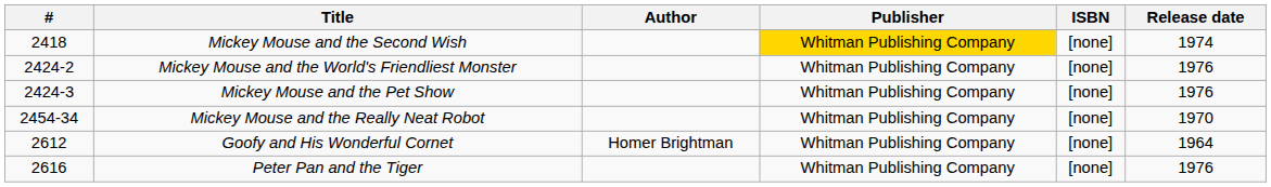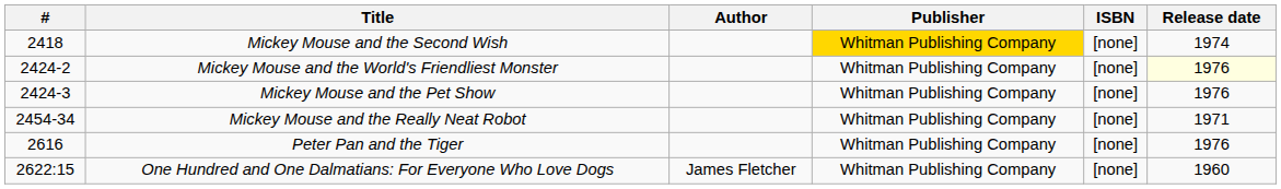 <table class="wikitable sortable" width="100%" border="1" style="font-size: 100%; text-align:center">
 <tr>
 <th>#</th>
 <th>Title</th>
 <th>Author</th>
 <th>Publisher</th>
 <th>ISBN</th>
 <th>Release date</th>
 </tr>
 <tr>
 <td>2418</td>
 <td><em>Mickey Mouse and the Second Wish</em></td>
 <td></td>
 <td style="background: gold;">Whitman Publishing Company</td>
 <td>[none]</td>
 <td>1974</td>
 </tr>
 <tr>
 <td>2424-2</td>
 <td><em>Mickey Mouse and the World's Friendliest Monster</em></td>
 <td></td>
 <td>Whitman Publishing Company</td>
 <td>[none]</td>
-<td>1976</td>
+<td style="background: lightyellow;">1976</td>
 </tr>
 <tr>
 <td>2424-3</td>
 <td><em>Mickey Mouse and the Pet Show</em></td>
 <td></td>
 <td>Whitman Publishing Company</td>
 <td>[none]</td>
 <td>1976</td>
 </tr>
 <tr>
 <td>2454-34</td>
 <td><em>Mickey Mouse and the Really Neat Robot</em></td>
 <td></td>
 <td>Whitman Publishing Company</td>
 <td>[none]</td>
-<td>1970</td>
-</tr>
-<tr>
-<td>2612</td>
-<td><em>Goofy and His Wonderful Cornet</em></td>
-<td>Homer Brightman</td>
-<td>Whitman Publishing Company</td>
-<td>[none]</td>
-<td>1964</td>
+<td>1971</td>
 </tr>
 <tr>
 <td>2616</td>
 <td><em>Peter Pan and the Tiger</em></td>
 <td></td>
 <td>Whitman Publishing Company</td>
 <td>[none]</td>
 <td>1976</td>
 </tr>
+<tr>
+<td>2622:15</td>
+<td><em>One Hundred and One Dalmatians: For Everyone Who Love Dogs</em></td>
+<td>James Fletcher</td>
+<td>Whitman Publishing Company</td>
+<td>[none]</td>
+<td>1960</td>
+</tr>
 </table>
